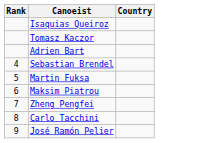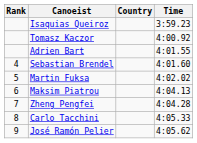 <table class="wikitable" style="text-align:center">
 <tr>
 <th>Rank</th>
 <th>Canoeist</th>
 <th>Country</th>
+<th>Time</th>
 </tr>
 <tr>
 <td></td>
 <td align="left"><a href='#'>Isaquias Queiroz</a></td>
 <td align="left"></td>
+<td>3:59.23</td>
 </tr>
 <tr>
 <td></td>
 <td align="left"><a href='#'>Tomasz Kaczor</a></td>
 <td align="left"></td>
+<td>4:00.92</td>
 </tr>
 <tr>
 <td></td>
 <td align="left"><a href='#'>Adrien Bart</a></td>
 <td align="left"></td>
+<td>4:01.55</td>
 </tr>
 <tr>
 <td>4</td>
 <td align="left"><a href='#'>Sebastian Brendel</a></td>
 <td align="left"></td>
+<td>4:01.60</td>
 </tr>
 <tr>
 <td>5</td>
 <td align="left"><a href='#'>Martin Fuksa</a></td>
 <td align="left"></td>
+<td>4:02.02</td>
 </tr>
 <tr>
 <td>6</td>
 <td align="left"><a href='#'>Maksim Piatrou</a></td>
 <td align="left"></td>
+<td>4:04.13</td>
 </tr>
 <tr>
 <td>7</td>
 <td align="left"><a href='#'>Zheng Pengfei</a></td>
 <td align="left"></td>
+<td>4:04.28</td>
 </tr>
 <tr>
 <td>8</td>
 <td align="left"><a href='#'>Carlo Tacchini</a></td>
 <td align="left"></td>
+<td>4:05.33</td>
 </tr>
 <tr>
 <td>9</td>
 <td align="left"><a href='#'>José Ramón Pelier</a></td>
 <td align="left"></td>
+<td>4:05.62</td>
 </tr>
 </table>
